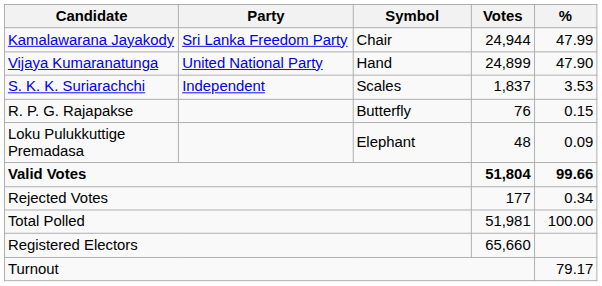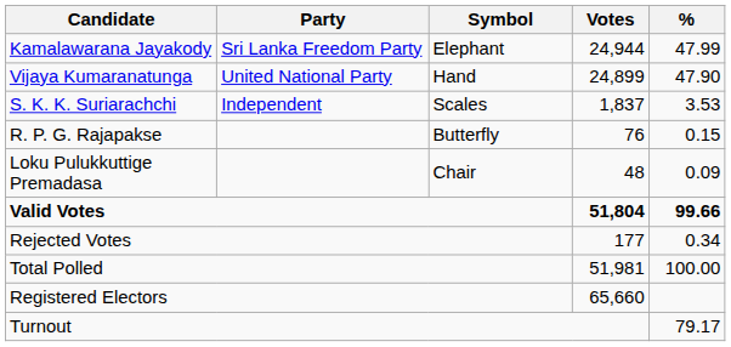 <table class="wikitable" border="1" style="text-align:right;">
 <tr>
 <th align=left width="180">Candidate</th>
 <th align=left width="180">Party</th>
 <th align=left width="120">Symbol</th>
 <th align=left width="60">Votes</th>
 <th align=left width="60">%</th>
 </tr>
 <tr>
 <td align=left><a href='#'>Kamalawarana Jayakody</a></td>
 <td align=left><a href='#'>Sri Lanka Freedom Party</a></td>
-<td align=left>Chair</td>
+<td align=left>Elephant</td>
 <td>24,944</td>
 <td>47.99</td>
 </tr>
 <tr>
 <td align=left><a href='#'>Vijaya Kumaranatunga</a></td>
 <td align=left><a href='#'>United National Party</a></td>
 <td align=left>Hand</td>
 <td>24,899</td>
 <td>47.90</td>
 </tr>
 <tr>
 <td align=left><a href='#'>S. K. K. Suriarachchi</a></td>
 <td align=left><a href='#'>Independent</a></td>
 <td align=left>Scales</td>
 <td>1,837</td>
 <td>3.53</td>
 </tr>
 <tr>
 <td align=left>R. P. G. Rajapakse</td>
 <td align=left></td>
 <td align=left>Butterfly</td>
 <td>76</td>
 <td>0.15</td>
 </tr>
 <tr>
 <td align=left>Loku Pulukkuttige Premadasa</td>
 <td align=left></td>
-<td align=left>Elephant</td>
+<td align=left>Chair</td>
 <td>48</td>
 <td>0.09</td>
 </tr>
 <tr>
 <td align=left colspan=3><strong>Valid Votes</strong></td>
 <td><strong>51,804</strong></td>
 <td><strong>99.66</strong></td>
 </tr>
 <tr>
 <td align=left colspan=3>Rejected Votes</td>
 <td>177</td>
 <td>0.34</td>
 </tr>
 <tr>
 <td align=left colspan=3>Total Polled</td>
 <td>51,981</td>
 <td>100.00</td>
 </tr>
 <tr>
 <td align=left colspan=3>Registered Electors</td>
 <td>65,660</td>
 <td></td>
 </tr>
 <tr>
 <td align=left colspan=4>Turnout</td>
 <td>79.17</td>
 </tr>
 </table>
